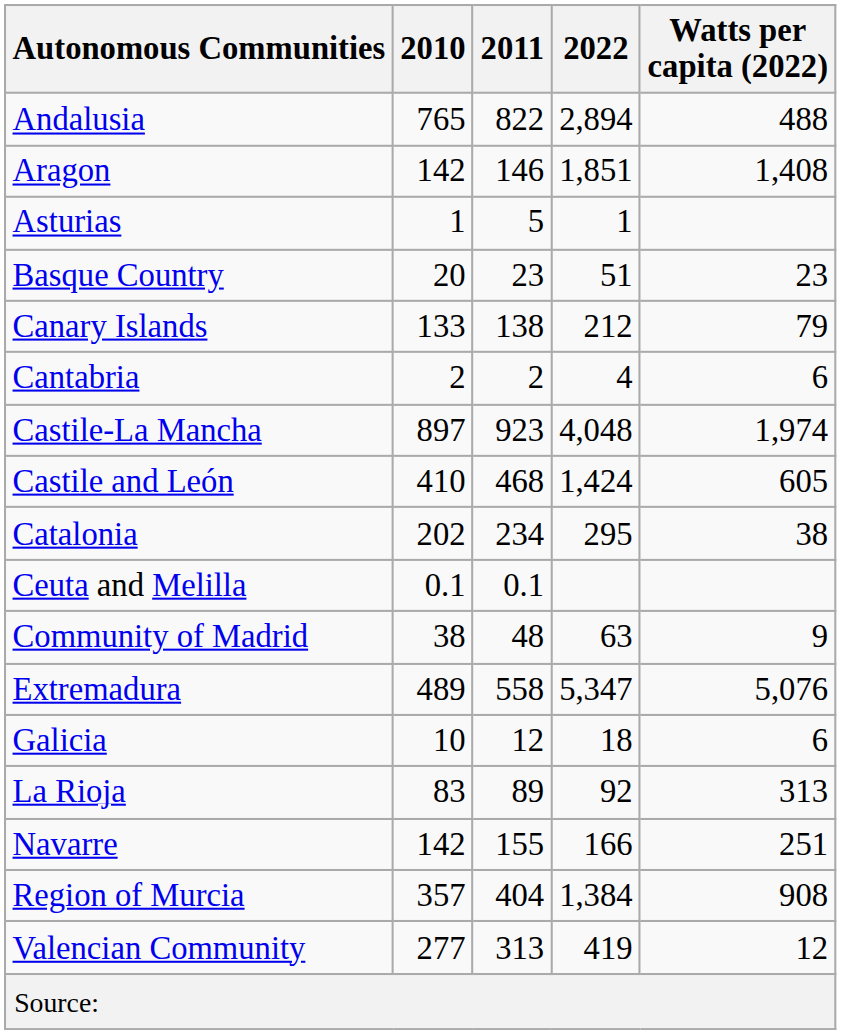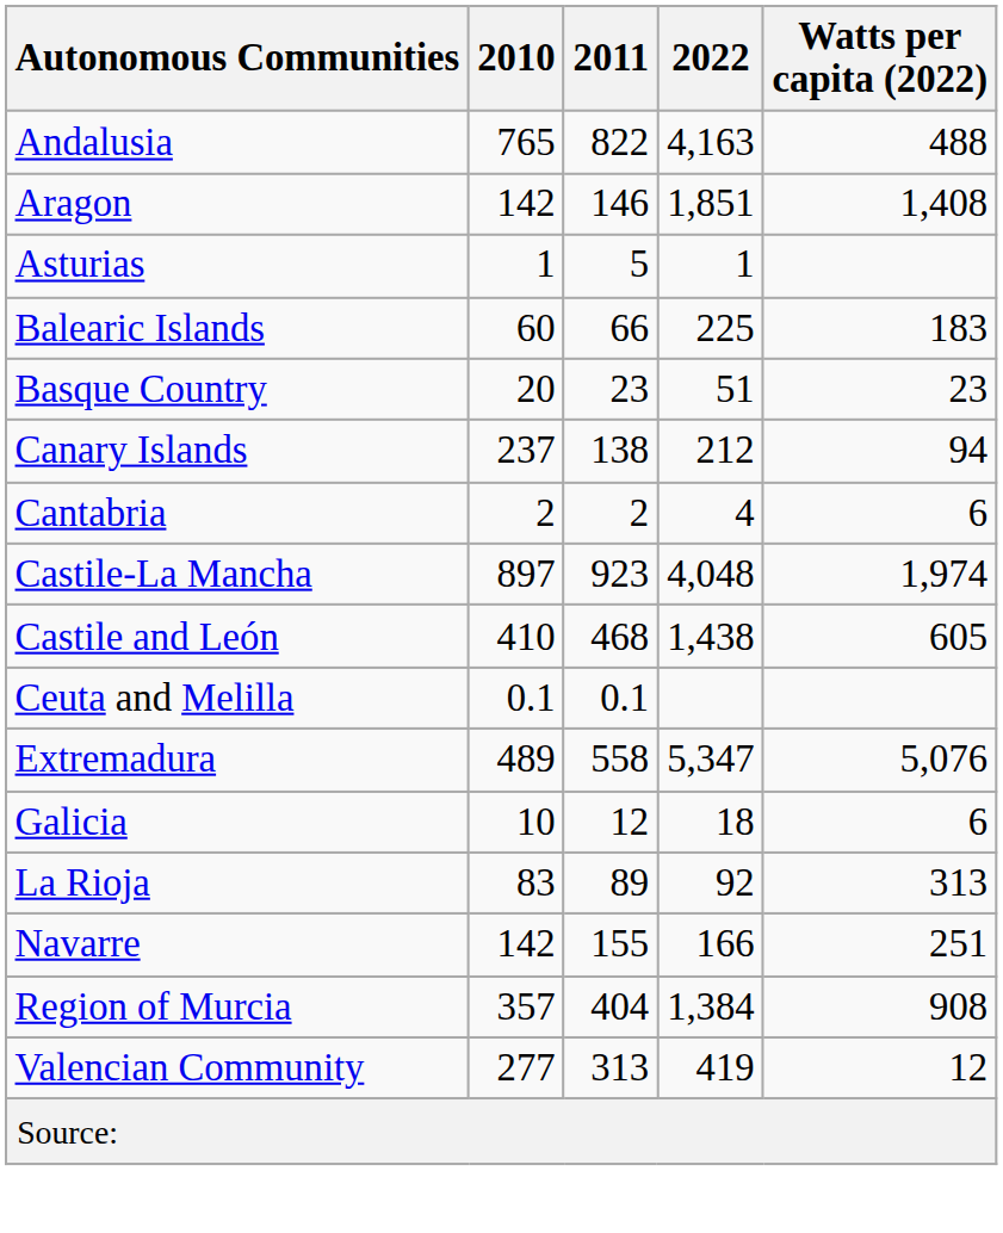 <table class="wikitable sortable" style="margin:left; text-align: right;">
 <tr>
 <th>Autonomous Communities</th>
 <th>2010</th>
 <th>2011</th>
 <th>2022</th>
 <th>Watts per<br> capita (2022)</th>
 </tr>
 <tr>
 <td align=left><a href='#'>Andalusia</a></td>
 <td>765</td>
 <td>822</td>
-<td>2,894</td>
+<td>4,163</td>
 <td>488</td>
 </tr>
 <tr>
 <td align=left><a href='#'>Aragon</a></td>
 <td>142</td>
 <td>146</td>
 <td>1,851</td>
 <td>1,408</td>
 </tr>
 <tr>
 <td align=left><a href='#'>Asturias</a></td>
 <td>1</td>
 <td>5</td>
 <td>1</td>
 <td></td>
 </tr>
 <tr>
+<td align=left><a href='#'>Balearic Islands</a></td>
+<td>60</td>
+<td>66</td>
+<td>225</td>
+<td>183</td>
+</tr>
+<tr>
 <td align=left><a href='#'>Basque Country</a></td>
 <td>20</td>
 <td>23</td>
 <td>51</td>
 <td>23</td>
 </tr>
 <tr>
 <td align=left><a href='#'>Canary Islands</a></td>
-<td>133</td>
+<td>237</td>
 <td>138</td>
 <td>212</td>
-<td>79</td>
+<td>94</td>
 </tr>
 <tr>
 <td align=left><a href='#'>Cantabria</a></td>
 <td>2</td>
 <td>2</td>
 <td>4</td>
 <td>6</td>
 </tr>
 <tr>
 <td align=left><a href='#'>Castile-La Mancha</a></td>
 <td>897</td>
 <td>923</td>
 <td>4,048</td>
 <td>1,974</td>
 </tr>
 <tr>
 <td align=left><a href='#'>Castile and León</a></td>
 <td>410</td>
 <td>468</td>
-<td>1,424</td>
+<td>1,438</td>
 <td>605</td>
-</tr>
-<tr>
-<td align=left><a href='#'>Catalonia</a></td>
-<td>202</td>
-<td>234</td>
-<td>295</td>
-<td>38</td>
 </tr>
 <tr>
 <td align=left><a href='#'>Ceuta</a> and <a href='#'>Melilla</a></td>
 <td>0.1</td>
 <td>0.1</td>
 <td></td>
-</tr>
-<tr>
-<td align=left><a href='#'>Community of Madrid</a></td>
-<td>38</td>
-<td>48</td>
-<td>63</td>
-<td>9</td>
 </tr>
 <tr>
 <td align=left><a href='#'>Extremadura</a></td>
 <td>489</td>
 <td>558</td>
 <td>5,347</td>
 <td>5,076</td>
 </tr>
 <tr>
 <td align=left><a href='#'>Galicia</a></td>
 <td>10</td>
 <td>12</td>
 <td>18</td>
 <td>6</td>
 </tr>
 <tr>
 <td align=left><a href='#'>La Rioja</a></td>
 <td>83</td>
 <td>89</td>
 <td>92</td>
 <td>313</td>
 </tr>
 <tr>
 <td align=left><a href='#'>Navarre</a></td>
 <td>142</td>
 <td>155</td>
 <td>166</td>
 <td>251</td>
 </tr>
 <tr>
 <td align=left><a href='#'>Region of Murcia</a></td>
 <td>357</td>
 <td>404</td>
 <td>1,384</td>
 <td>908</td>
 </tr>
 <tr>
 <td align=left><a href='#'>Valencian Community</a></td>
 <td>277</td>
 <td>313</td>
 <td>419</td>
 <td>12</td>
 </tr>
 <tr>
 <th colspan=5 style="font-weight: normal; font-size: 0.85em; text-align: left; padding: 6px 2px 4px 4px">Source:</th>
 </tr>
 </table>
